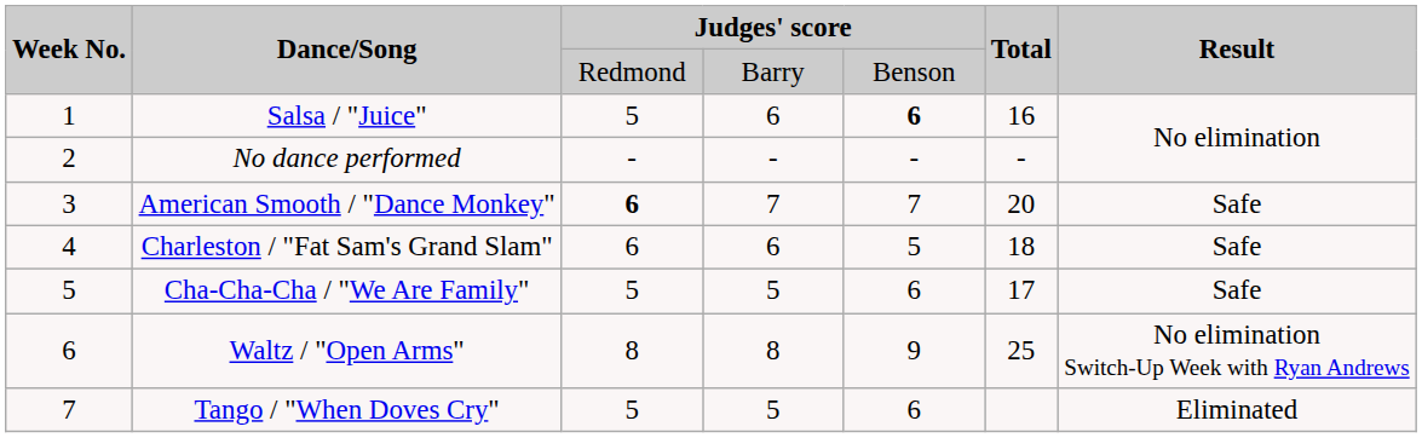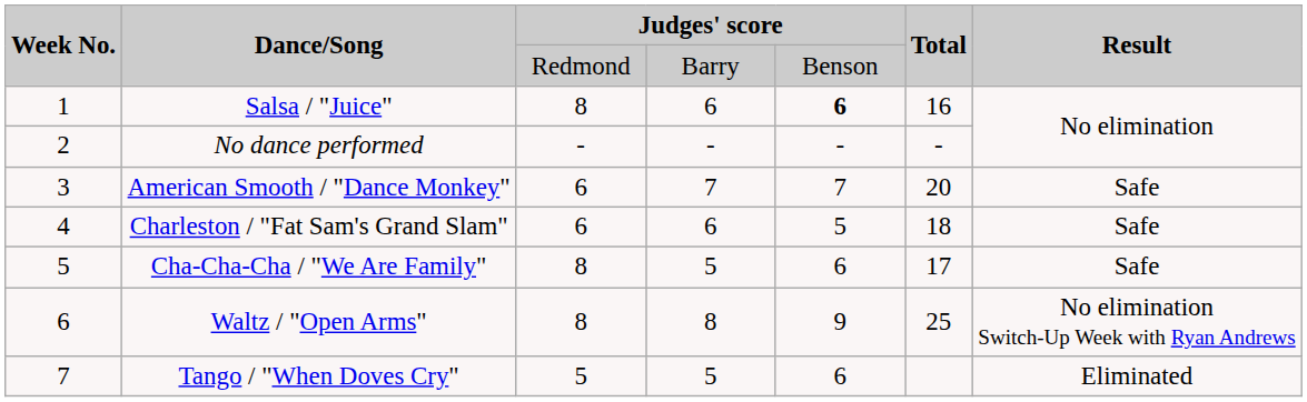 <table class="wikitable collapsible">
 <tr>
 <th rowspan="2" style="background:#ccc; text-align:Center;"><strong>Week No.</strong></th>
 <th rowspan="2" style="background:#ccc; text-align:Center;"><strong>Dance/Song</strong></th>
 <th colspan="3" style="background:#ccc; text-align:Center;"><strong>Judges' score</strong></th>
 <th rowspan="2" style="background:#ccc; text-align:Center;"><strong>Total</strong></th>
 <th rowspan="2" style="background:#ccc; text-align:Center;"><strong>Result</strong></th>
 </tr>
 <tr style="text-align:center; background:#ccc;">
 <td style="width:10%; ">Redmond</td>
 <td style="width:10%; ">Barry</td>
 <td style="width:10%; ">Benson</td>
 </tr>
 <tr style="text-align:center; background:#faf6f6;">
 <td>1</td>
 <td><a href='#'>Salsa</a> / "<a href='#'>Juice</a>"</td>
-<td>5</td>
+<td>8</td>
 <td>6</td>
 <td><strong>6</strong></td>
 <td>16</td>
 <td rowspan="2">No elimination</td>
 </tr>
 <tr style="text-align:center; background:#faf6f6;">
 <td>2</td>
 <td><em>No dance performed</em></td>
 <td>-</td>
 <td>-</td>
 <td>-</td>
 <td>-</td>
 </tr>
 <tr style="text-align:center; background:#faf6f6;">
 <td>3</td>
 <td><a href='#'>American Smooth</a> / "<a href='#'>Dance Monkey</a>"</td>
-<td><strong>6</strong></td>
+<td>6</td>
 <td>7</td>
 <td>7</td>
 <td>20</td>
 <td>Safe</td>
 </tr>
 <tr style="text-align:center; background:#faf6f6;">
 <td>4</td>
 <td><a href='#'>Charleston</a> / "Fat Sam's Grand Slam"</td>
 <td>6</td>
 <td>6</td>
 <td>5</td>
 <td>18</td>
 <td>Safe</td>
 </tr>
 <tr style="text-align:center; background:#faf6f6;">
 <td>5</td>
 <td><a href='#'>Cha-Cha-Cha</a> / "<a href='#'>We Are Family</a>"</td>
-<td>5</td>
+<td>8</td>
 <td>5</td>
 <td>6</td>
 <td>17</td>
 <td>Safe</td>
 </tr>
 <tr style="text-align:center; background:#faf6f6;">
 <td>6</td>
 <td><a href='#'>Waltz</a> / "<a href='#'>Open Arms</a>"</td>
 <td>8</td>
 <td>8</td>
 <td>9</td>
 <td>25</td>
 <td>No elimination<br><small>Switch-Up Week with <a href='#'>Ryan Andrews</a></small></td>
 </tr>
 <tr style="text-align:center; background:#faf6f6;">
 <td>7</td>
 <td><a href='#'>Tango</a> / "<a href='#'>When Doves Cry</a>"</td>
 <td>5</td>
 <td>5</td>
 <td>6</td>
 <td></td>
 <td>Eliminated</td>
 </tr>
 </table>
